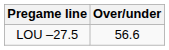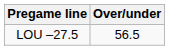 <table class="wikitable">
 <tr align="center">
 <th style=>Pregame line</th>
 <th style=>Over/under</th>
 </tr>
 <tr align="center">
 <td>LOU –27.5</td>
-<td>56.6</td>
+<td>56.5</td>
 </tr>
 </table>
